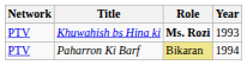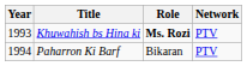 <table class="wikitable sortable plainrowheaders">
 <tr style="text-align:center;">
-<th scope="col">Network</th>
+<th scope="col">Year</th>
 <th scope="col">Title</th>
 <th scope="col">Role</th>
-<th scope="col">Year</th>
+<th scope="col">Network</th>
 </tr>
 <tr>
-<td><a href='#'>PTV</a></td>
+<td>1993</td>
 <td><em><a href='#'>Khuwahish bs Hina ki</a></em></td>
 <td><strong>Ms. Rozi</strong></td>
-<td>1993</td>
+<td><a href='#'>PTV</a></td>
 </tr>
 <tr>
+<td>1994</td>
+<td><em>Paharron Ki Barf</em></td>
+<td>Bikaran</td>
 <td><a href='#'>PTV</a></td>
-<td><em>Paharron Ki Barf</em></td>
-<td style="background: khaki;">Bikaran</td>
-<td>1994</td>
 </tr>
 </table>
